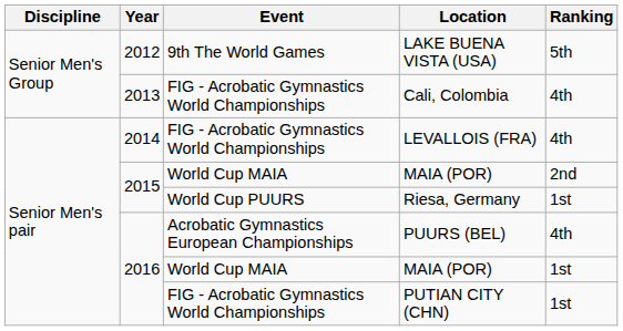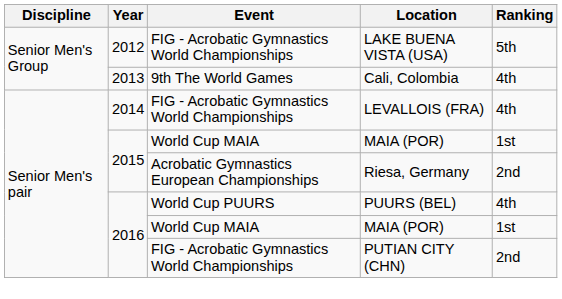 <table class="wikitable">
 <tr>
 <th>Discipline</th>
 <th>Year</th>
 <th>Event</th>
 <th>Location</th>
 <th>Ranking</th>
 </tr>
 <tr>
 <td rowspan="2">Senior Men's Group</td>
 <td>2012</td>
-<td>9th The World Games</td>
+<td>FIG - Acrobatic Gymnastics World Championships</td>
 <td>LAKE BUENA VISTA (USA)</td>
 <td>5th</td>
 </tr>
 <tr>
 <td>2013</td>
-<td>FIG - Acrobatic Gymnastics World Championships</td>
+<td>9th The World Games</td>
 <td>Cali, Colombia</td>
 <td>4th</td>
 </tr>
 <tr>
 <td rowspan="6">Senior Men's pair</td>
 <td>2014</td>
 <td>FIG - Acrobatic Gymnastics World Championships</td>
 <td>LEVALLOIS (FRA)</td>
 <td>4th</td>
 </tr>
 <tr>
 <td rowspan="2">2015</td>
 <td>World Cup MAIA</td>
 <td>MAIA (POR)</td>
+<td>1st</td>
+</tr>
+<tr>
+<td>Acrobatic Gymnastics European Championships</td>
+<td>Riesa, Germany</td>
 <td>2nd</td>
 </tr>
 <tr>
+<td rowspan="3">2016</td>
 <td>World Cup PUURS</td>
-<td>Riesa, Germany</td>
-<td>1st</td>
-</tr>
-<tr>
-<td rowspan="3">2016</td>
-<td>Acrobatic Gymnastics European Championships</td>
 <td>PUURS (BEL)</td>
 <td>4th</td>
 </tr>
 <tr>
 <td>World Cup MAIA</td>
 <td>MAIA (POR)</td>
 <td>1st</td>
 </tr>
 <tr>
 <td>FIG - Acrobatic Gymnastics World Championships</td>
 <td>PUTIAN CITY (CHN)</td>
-<td>1st</td>
+<td>2nd</td>
 </tr>
 </table>
